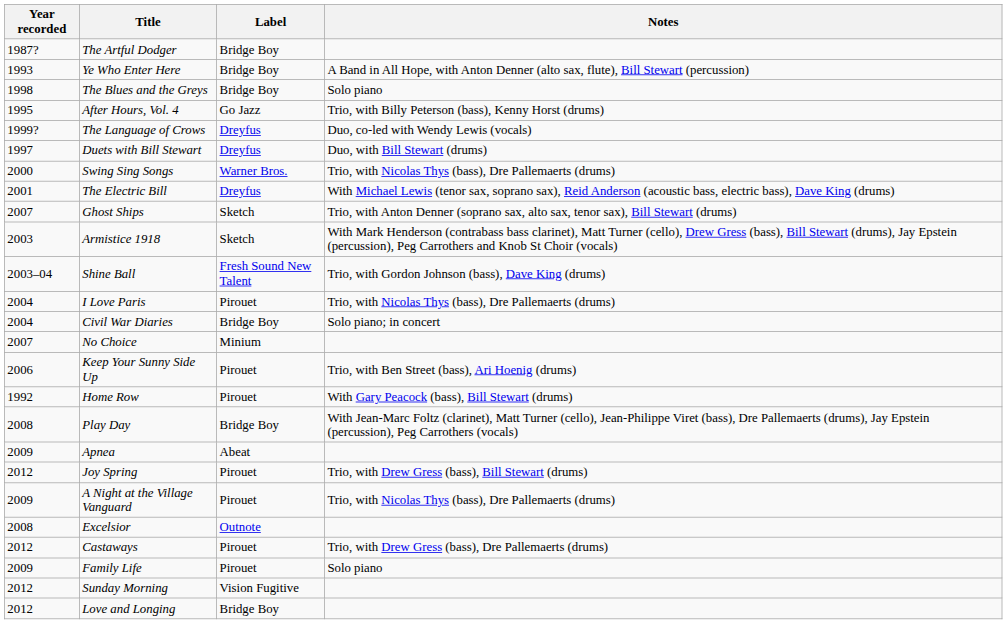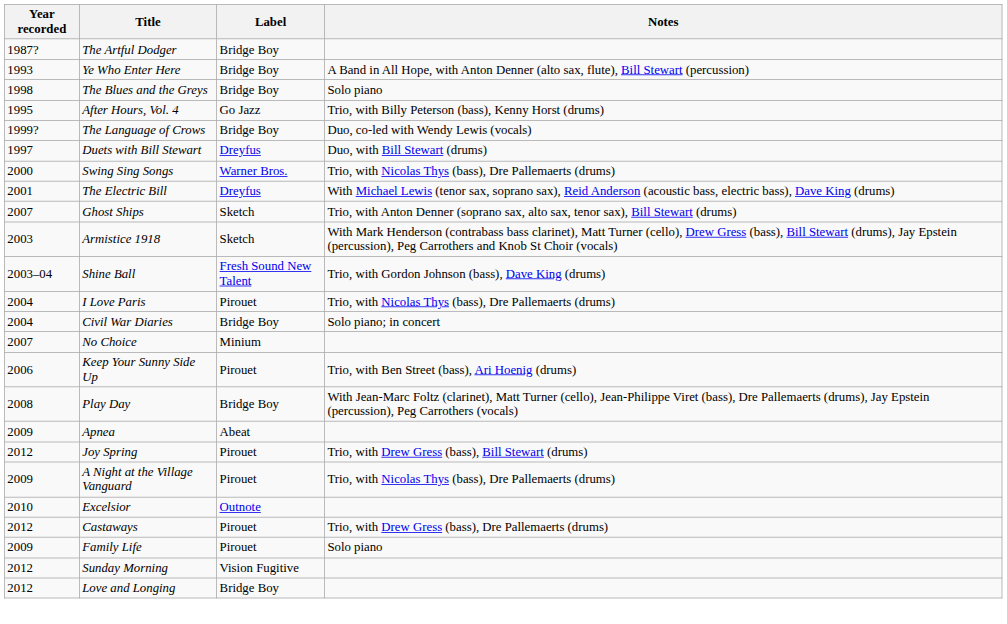 <table class="wikitable sortable">
 <tr>
 <th>Year recorded</th>
 <th>Title</th>
 <th>Label</th>
 <th>Notes</th>
 </tr>
 <tr>
 <td>1987?</td>
 <td><em>The Artful Dodger</em></td>
 <td>Bridge Boy</td>
 <td></td>
 </tr>
 <tr>
 <td>1993</td>
 <td><em>Ye Who Enter Here</em></td>
 <td>Bridge Boy</td>
 <td>A Band in All Hope, with Anton Denner (alto sax, flute), <a href='#'>Bill Stewart</a> (percussion)</td>
 </tr>
 <tr>
 <td>1998</td>
 <td><em>The Blues and the Greys</em></td>
 <td>Bridge Boy</td>
 <td>Solo piano</td>
 </tr>
 <tr>
 <td>1995</td>
 <td><em>After Hours, Vol. 4</em></td>
 <td>Go Jazz</td>
 <td>Trio, with Billy Peterson (bass), Kenny Horst (drums)</td>
 </tr>
 <tr>
 <td>1999?</td>
 <td><em>The Language of Crows</em></td>
-<td><a href='#'>Dreyfus</a></td>
+<td>Bridge Boy</td>
 <td>Duo, co-led with Wendy Lewis (vocals)</td>
 </tr>
 <tr>
 <td>1997</td>
 <td><em>Duets with Bill Stewart</em></td>
 <td><a href='#'>Dreyfus</a></td>
 <td>Duo, with <a href='#'>Bill Stewart</a> (drums)</td>
 </tr>
 <tr>
 <td>2000</td>
 <td><em>Swing Sing Songs</em></td>
 <td><a href='#'>Warner Bros.</a></td>
 <td>Trio, with <a href='#'>Nicolas Thys</a> (bass), Dre Pallemaerts (drums)</td>
 </tr>
 <tr>
 <td>2001</td>
 <td><em>The Electric Bill</em></td>
 <td><a href='#'>Dreyfus</a></td>
 <td>With <a href='#'>Michael Lewis</a> (tenor sax, soprano sax), <a href='#'>Reid Anderson</a> (acoustic bass, electric bass), <a href='#'>Dave King</a> (drums)</td>
 </tr>
 <tr>
 <td>2007</td>
 <td><em>Ghost Ships</em></td>
 <td>Sketch</td>
 <td>Trio, with Anton Denner (soprano sax, alto sax, tenor sax), <a href='#'>Bill Stewart</a> (drums)</td>
 </tr>
 <tr>
 <td>2003</td>
 <td><em>Armistice 1918</em></td>
 <td>Sketch</td>
 <td>With Mark Henderson (contrabass bass clarinet), Matt Turner (cello), <a href='#'>Drew Gress</a> (bass), <a href='#'>Bill Stewart</a> (drums), Jay Epstein (percussion), Peg Carrothers and Knob St Choir (vocals)</td>
 </tr>
 <tr>
 <td>2003–04</td>
 <td><em>Shine Ball</em></td>
 <td><a href='#'>Fresh Sound New Talent</a></td>
 <td>Trio, with Gordon Johnson (bass), <a href='#'>Dave King</a> (drums)</td>
 </tr>
 <tr>
 <td>2004</td>
 <td><em>I Love Paris</em></td>
 <td>Pirouet</td>
 <td>Trio, with <a href='#'>Nicolas Thys</a> (bass), Dre Pallemaerts (drums)</td>
 </tr>
 <tr>
 <td>2004</td>
 <td><em>Civil War Diaries</em></td>
 <td>Bridge Boy</td>
 <td>Solo piano; in concert</td>
 </tr>
 <tr>
 <td>2007</td>
 <td><em>No Choice</em></td>
 <td>Minium</td>
 <td></td>
 </tr>
 <tr>
 <td>2006</td>
 <td><em>Keep Your Sunny Side Up</em></td>
 <td>Pirouet</td>
 <td>Trio, with Ben Street (bass), <a href='#'>Ari Hoenig</a> (drums)</td>
 </tr>
 <tr>
-<td>1992</td>
-<td><em>Home Row</em></td>
-<td>Pirouet</td>
-<td>With <a href='#'>Gary Peacock</a> (bass), <a href='#'>Bill Stewart</a> (drums)</td>
-</tr>
-<tr>
 <td>2008</td>
 <td><em>Play Day</em></td>
 <td>Bridge Boy</td>
 <td>With Jean-Marc Foltz (clarinet), Matt Turner (cello), Jean-Philippe Viret (bass), Dre Pallemaerts (drums), Jay Epstein (percussion), Peg Carrothers (vocals)</td>
 </tr>
 <tr>
 <td>2009</td>
 <td><em>Apnea</em></td>
 <td>Abeat</td>
 <td></td>
 </tr>
 <tr>
 <td>2012</td>
 <td><em>Joy Spring</em></td>
 <td>Pirouet</td>
 <td>Trio, with <a href='#'>Drew Gress</a> (bass), <a href='#'>Bill Stewart</a> (drums)</td>
 </tr>
 <tr>
 <td>2009</td>
 <td><em>A Night at the Village Vanguard</em></td>
 <td>Pirouet</td>
 <td>Trio, with <a href='#'>Nicolas Thys</a> (bass), Dre Pallemaerts (drums)</td>
 </tr>
 <tr>
-<td>2008</td>
+<td>2010</td>
 <td><em>Excelsior</em></td>
 <td><a href='#'>Outnote</a></td>
 <td></td>
 </tr>
 <tr>
 <td>2012</td>
 <td><em>Castaways</em></td>
 <td>Pirouet</td>
 <td>Trio, with <a href='#'>Drew Gress</a> (bass), Dre Pallemaerts (drums)</td>
 </tr>
 <tr>
 <td>2009</td>
 <td><em>Family Life</em></td>
 <td>Pirouet</td>
 <td>Solo piano</td>
 </tr>
 <tr>
 <td>2012</td>
 <td><em>Sunday Morning</em></td>
 <td>Vision Fugitive</td>
 <td></td>
 </tr>
 <tr>
 <td>2012</td>
 <td><em>Love and Longing</em></td>
 <td>Bridge Boy</td>
 <td></td>
 </tr>
 </table>
